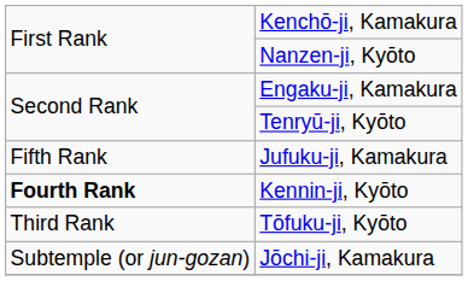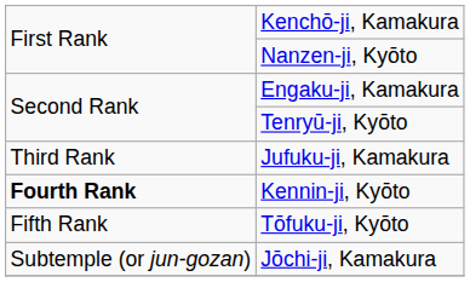 <table class="wikitable">
 <tr>
 <td rowspan="2">First Rank</td>
 <td><a href='#'>Kenchō-ji</a>, Kamakura</td>
 </tr>
 <tr>
 <td><a href='#'>Nanzen-ji</a>, Kyōto</td>
 </tr>
 <tr>
 <td rowspan="2">Second Rank</td>
 <td><a href='#'>Engaku-ji</a>, Kamakura</td>
 </tr>
 <tr>
 <td><a href='#'>Tenryū-ji</a>, Kyōto</td>
 </tr>
 <tr>
-<td>Fifth Rank</td>
+<td>Third Rank</td>
 <td><a href='#'>Jufuku-ji</a>, Kamakura</td>
 </tr>
 <tr>
 <td><strong>Fourth Rank</strong></td>
 <td><a href='#'>Kennin-ji</a>, Kyōto</td>
 </tr>
 <tr>
-<td>Third Rank</td>
+<td>Fifth Rank</td>
 <td><a href='#'>Tōfuku-ji</a>, Kyōto</td>
 </tr>
 <tr>
 <td>Subtemple (or <em>jun-gozan</em>)</td>
 <td><a href='#'>Jōchi-ji</a>, Kamakura</td>
 </tr>
 <tr>
 </tr>
 </table>
